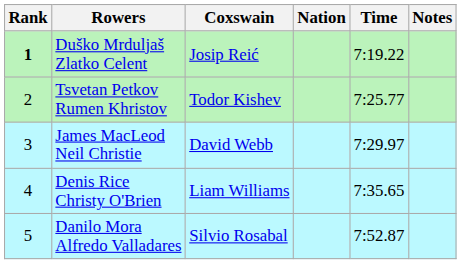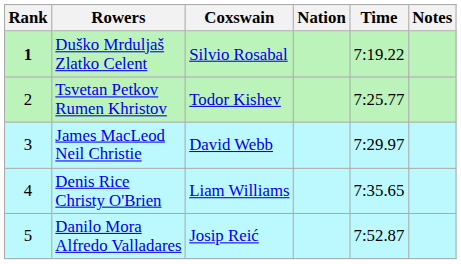 <table class="wikitable sortable" style="text-align:center">
 <tr>
 <th>Rank</th>
 <th>Rowers</th>
 <th>Coxswain</th>
 <th>Nation</th>
 <th>Time</th>
 <th>Notes</th>
 </tr>
 <tr bgcolor=bbf3bb>
 <td><strong>1</strong></td>
 <td align=left><a href='#'>Duško Mrduljaš</a><br> <a href='#'>Zlatko Celent</a></td>
-<td align=left><a href='#'>Josip Reić</a></td>
+<td align=left><a href='#'>Silvio Rosabal</a></td>
 <td align=left></td>
 <td>7:19.22</td>
 <td></td>
 </tr>
 <tr bgcolor=bbf3bb>
 <td>2</td>
 <td align=left><a href='#'>Tsvetan Petkov</a><br><a href='#'>Rumen Khristov</a></td>
 <td align=left><a href='#'>Todor Kishev</a></td>
 <td align=left></td>
 <td>7:25.77</td>
 <td></td>
 </tr>
 <tr bgcolor=bbf9ff>
 <td>3</td>
 <td align=left><a href='#'>James MacLeod</a><br><a href='#'>Neil Christie</a></td>
 <td align=left><a href='#'>David Webb</a></td>
 <td align=left></td>
 <td>7:29.97</td>
 <td></td>
 </tr>
 <tr bgcolor=bbf9ff>
 <td>4</td>
 <td align=left><a href='#'>Denis Rice</a><br><a href='#'>Christy O'Brien</a></td>
 <td align=left><a href='#'>Liam Williams</a></td>
 <td align=left></td>
 <td>7:35.65</td>
 <td></td>
 </tr>
 <tr bgcolor=bbf9ff>
 <td>5</td>
 <td align=left><a href='#'>Danilo Mora</a><br><a href='#'>Alfredo Valladares</a></td>
-<td align=left><a href='#'>Silvio Rosabal</a></td>
+<td align=left><a href='#'>Josip Reić</a></td>
 <td align=left></td>
 <td>7:52.87</td>
 <td></td>
 </tr>
 </table>
